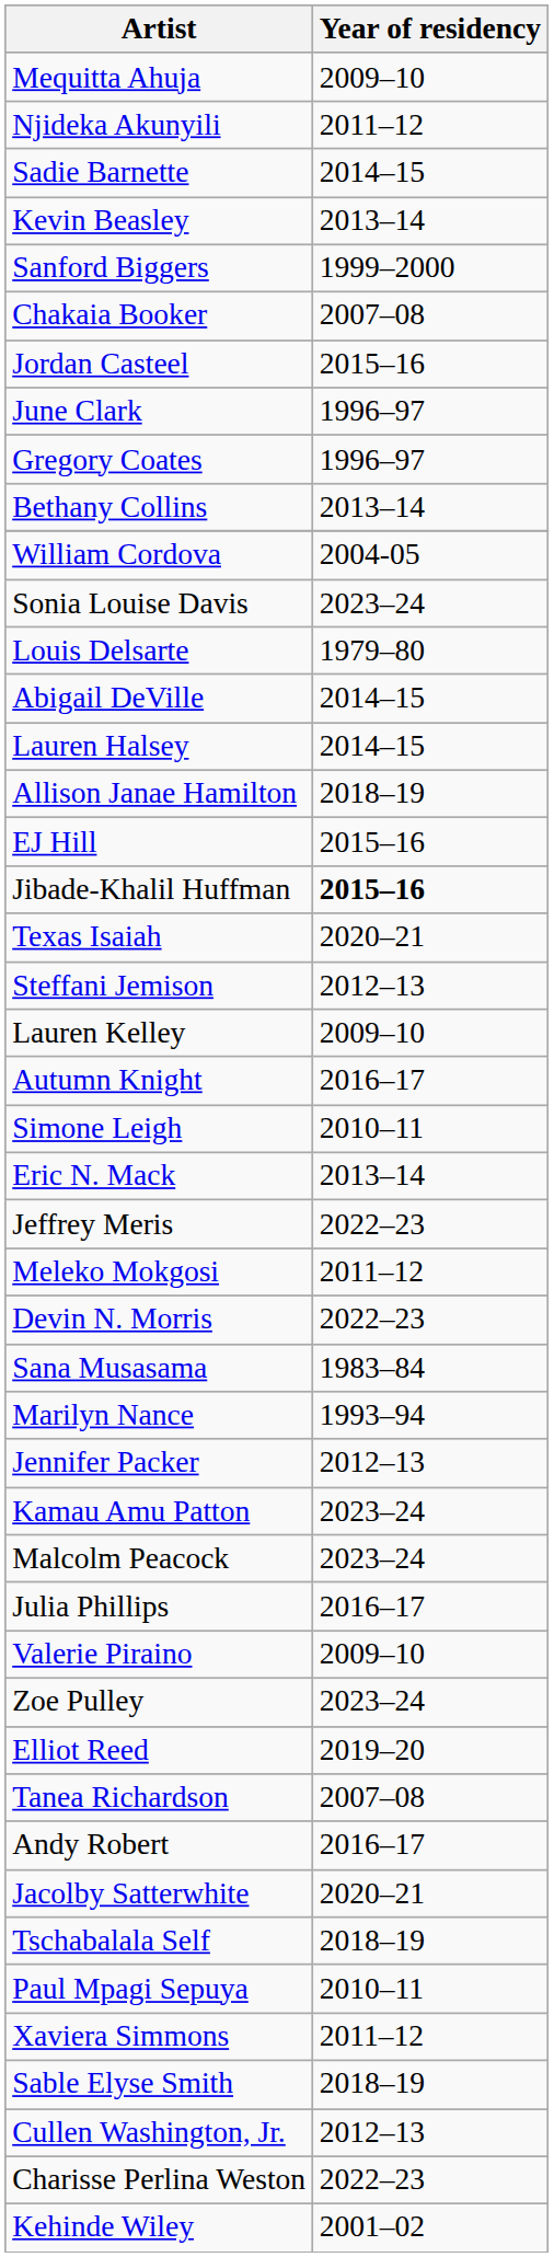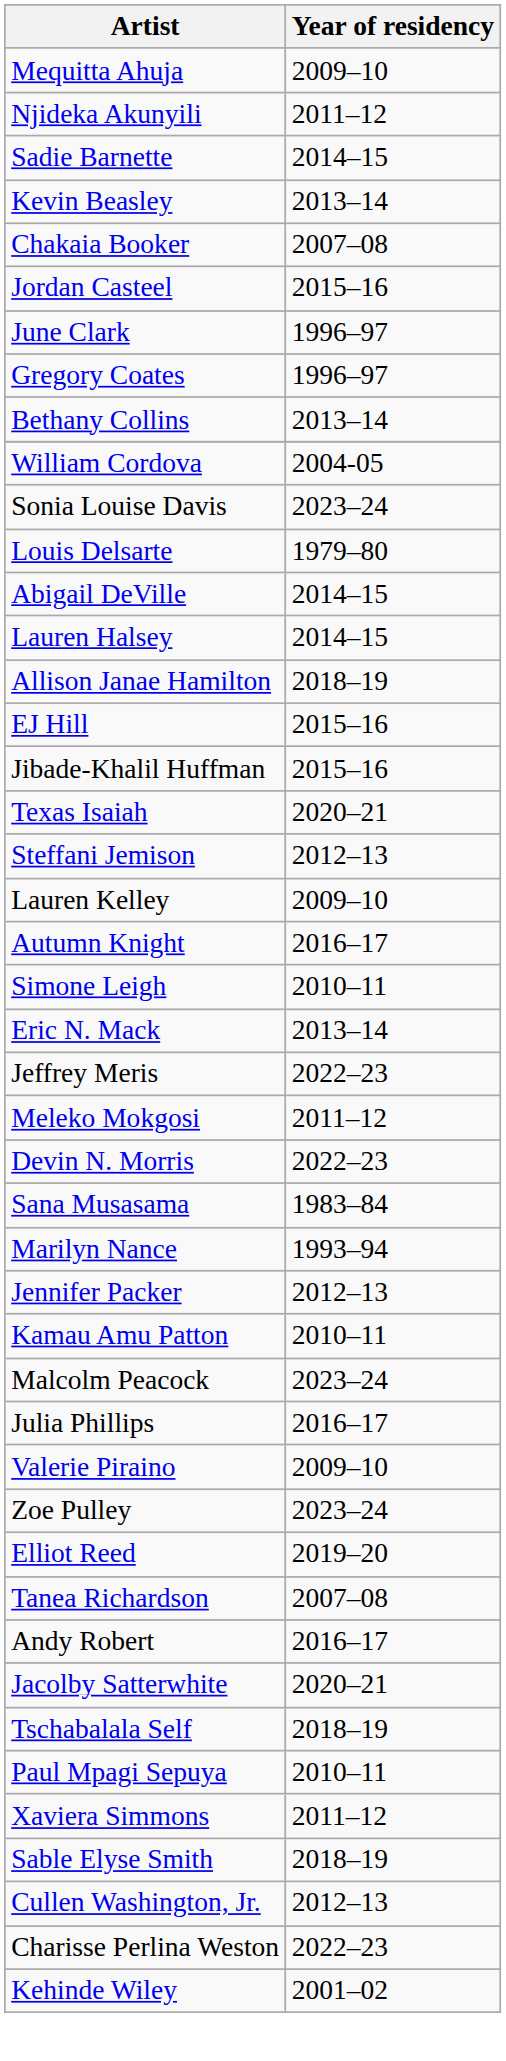 <table class="wikitable sortable">
 <tr>
 <th>Artist</th>
 <th>Year of residency</th>
 </tr>
 <tr>
 <td><a href='#'>Mequitta Ahuja</a></td>
 <td>2009–10</td>
 </tr>
 <tr>
 <td><a href='#'>Njideka Akunyili</a></td>
 <td>2011–12</td>
 </tr>
 <tr>
 <td><a href='#'>Sadie Barnette</a></td>
 <td>2014–15</td>
 </tr>
 <tr>
 <td><a href='#'>Kevin Beasley</a></td>
 <td>2013–14</td>
-</tr>
-<tr>
-<td><a href='#'>Sanford Biggers</a></td>
-<td>1999–2000</td>
 </tr>
 <tr>
 <td><a href='#'>Chakaia Booker</a></td>
 <td>2007–08</td>
 </tr>
 <tr>
 <td><a href='#'>Jordan Casteel</a></td>
 <td>2015–16</td>
 </tr>
 <tr>
 <td><a href='#'>June Clark</a></td>
 <td>1996–97</td>
 </tr>
 <tr>
 <td><a href='#'>Gregory Coates</a></td>
 <td>1996–97</td>
 </tr>
 <tr>
 <td><a href='#'>Bethany Collins</a></td>
 <td>2013–14</td>
 </tr>
 <tr>
 </tr>
 <tr>
 <td><a href='#'>William Cordova</a></td>
 <td>2004-05</td>
 </tr>
 <tr>
 <td>Sonia Louise Davis</td>
 <td>2023–24</td>
 </tr>
 <tr>
 <td><a href='#'>Louis Delsarte</a></td>
 <td>1979–80</td>
 </tr>
 <tr>
 <td><a href='#'>Abigail DeVille</a></td>
 <td>2014–15</td>
 </tr>
 <tr>
 <td><a href='#'>Lauren Halsey</a></td>
 <td>2014–15</td>
 </tr>
 <tr>
 <td><a href='#'>Allison Janae Hamilton</a></td>
 <td>2018–19</td>
 </tr>
 <tr>
 <td><a href='#'>EJ Hill</a></td>
 <td>2015–16</td>
 </tr>
 <tr>
 <td>Jibade-Khalil Huffman</td>
-<td><strong>2015–16</strong></td>
+<td>2015–16</td>
 </tr>
 <tr>
 <td><a href='#'>Texas Isaiah</a></td>
 <td>2020–21</td>
 </tr>
 <tr>
 <td><a href='#'>Steffani Jemison</a></td>
 <td>2012–13</td>
 </tr>
 <tr>
 <td>Lauren Kelley</td>
 <td>2009–10</td>
 </tr>
 <tr>
 <td><a href='#'>Autumn Knight</a></td>
 <td>2016–17</td>
 </tr>
 <tr>
 <td><a href='#'>Simone Leigh</a></td>
 <td>2010–11</td>
 </tr>
 <tr>
 <td><a href='#'>Eric N. Mack</a></td>
 <td>2013–14</td>
 </tr>
 <tr>
 <td>Jeffrey Meris</td>
 <td>2022–23</td>
 </tr>
 <tr>
 <td><a href='#'>Meleko Mokgosi</a></td>
 <td>2011–12</td>
 </tr>
 <tr>
 <td><a href='#'>Devin N. Morris</a></td>
 <td>2022–23</td>
 </tr>
 <tr>
 <td><a href='#'>Sana Musasama</a></td>
 <td>1983–84</td>
 </tr>
 <tr>
 <td><a href='#'>Marilyn Nance</a></td>
 <td>1993–94</td>
 </tr>
 <tr>
 <td><a href='#'>Jennifer Packer</a></td>
 <td>2012–13</td>
 </tr>
 <tr>
 <td><a href='#'>Kamau Amu Patton</a></td>
-<td>2023–24</td>
+<td>2010–11</td>
 </tr>
 <tr>
 <td>Malcolm Peacock</td>
 <td>2023–24</td>
 </tr>
 <tr>
 <td>Julia Phillips</td>
 <td>2016–17</td>
 </tr>
 <tr>
 <td><a href='#'>Valerie Piraino</a></td>
 <td>2009–10</td>
 </tr>
 <tr>
 <td>Zoe Pulley</td>
 <td>2023–24</td>
 </tr>
 <tr>
 <td><a href='#'>Elliot Reed</a></td>
 <td>2019–20</td>
 </tr>
 <tr>
 <td><a href='#'>Tanea Richardson</a></td>
 <td>2007–08</td>
 </tr>
 <tr>
 <td>Andy Robert</td>
 <td>2016–17</td>
 </tr>
 <tr>
 <td><a href='#'>Jacolby Satterwhite</a></td>
 <td>2020–21</td>
 </tr>
 <tr>
 <td><a href='#'>Tschabalala Self</a></td>
 <td>2018–19</td>
 </tr>
 <tr>
 <td><a href='#'>Paul Mpagi Sepuya</a></td>
 <td>2010–11</td>
 </tr>
 <tr>
 <td><a href='#'>Xaviera Simmons</a></td>
 <td>2011–12</td>
 </tr>
 <tr>
 <td><a href='#'>Sable Elyse Smith</a></td>
 <td>2018–19</td>
 </tr>
 <tr>
 <td><a href='#'>Cullen Washington, Jr.</a></td>
 <td>2012–13</td>
 </tr>
 <tr>
 <td>Charisse Perlina Weston</td>
 <td>2022–23</td>
 </tr>
 <tr>
 <td><a href='#'>Kehinde Wiley</a></td>
 <td>2001–02</td>
 </tr>
 </table>
